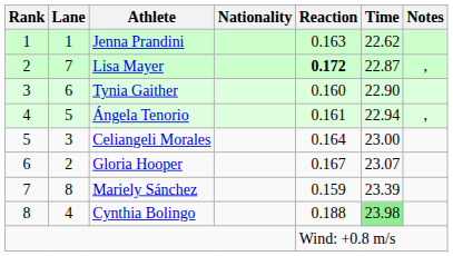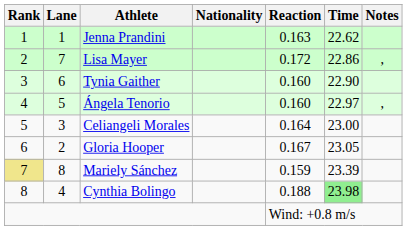 <table class="wikitable sortable" style="text-align:center">
 <tr>
 <th>Rank</th>
 <th>Lane</th>
 <th>Athlete</th>
 <th>Nationality</th>
 <th>Reaction</th>
 <th>Time</th>
 <th>Notes</th>
 </tr>
 <tr bgcolor=ccffcc>
 <td>1</td>
 <td>1</td>
 <td align=left><a href='#'>Jenna Prandini</a></td>
 <td align=left></td>
 <td>0.163</td>
 <td>22.62</td>
 <td></td>
 </tr>
 <tr bgcolor=ccffcc>
 <td>2</td>
 <td>7</td>
 <td align=left><a href='#'>Lisa Mayer</a></td>
 <td align=left></td>
-<td><strong>0.172</strong></td>
-<td>22.87</td>
+<td>0.172</td>
+<td>22.86</td>
 <td>, </td>
 </tr>
 <tr bgcolor=ddffdd>
 <td>3</td>
 <td>6</td>
 <td align=left><a href='#'>Tynia Gaither</a></td>
 <td align=left></td>
 <td>0.160</td>
 <td>22.90</td>
 <td></td>
 </tr>
 <tr bgcolor=ddffdd>
 <td>4</td>
 <td>5</td>
 <td align=left><a href='#'>Ángela Tenorio</a></td>
 <td align=left></td>
-<td>0.161</td>
-<td>22.94</td>
+<td>0.160</td>
+<td>22.97</td>
 <td>, </td>
 </tr>
 <tr>
 <td>5</td>
 <td>3</td>
 <td align=left><a href='#'>Celiangeli Morales</a></td>
 <td align=left></td>
 <td>0.164</td>
 <td>23.00</td>
 <td></td>
 </tr>
 <tr>
 <td>6</td>
 <td>2</td>
 <td align=left><a href='#'>Gloria Hooper</a></td>
 <td align=left></td>
 <td>0.167</td>
-<td>23.07</td>
+<td>23.05</td>
 <td></td>
 </tr>
 <tr>
-<td>7</td>
+<td style="background: khaki;">7</td>
 <td>8</td>
 <td align=left><a href='#'>Mariely Sánchez</a></td>
 <td align=left></td>
 <td>0.159</td>
 <td>23.39</td>
 <td></td>
 </tr>
 <tr>
 <td>8</td>
 <td>4</td>
 <td align=left><a href='#'>Cynthia Bolingo</a></td>
 <td align=left></td>
 <td>0.188</td>
 <td style="background: lightgreen;">23.98</td>
 <td></td>
 </tr>
 <tr class="sortbottom">
 <td colspan=4></td>
 <td colspan="3" style="text-align:left;">Wind: +0.8 m/s</td>
 </tr>
 </table>
